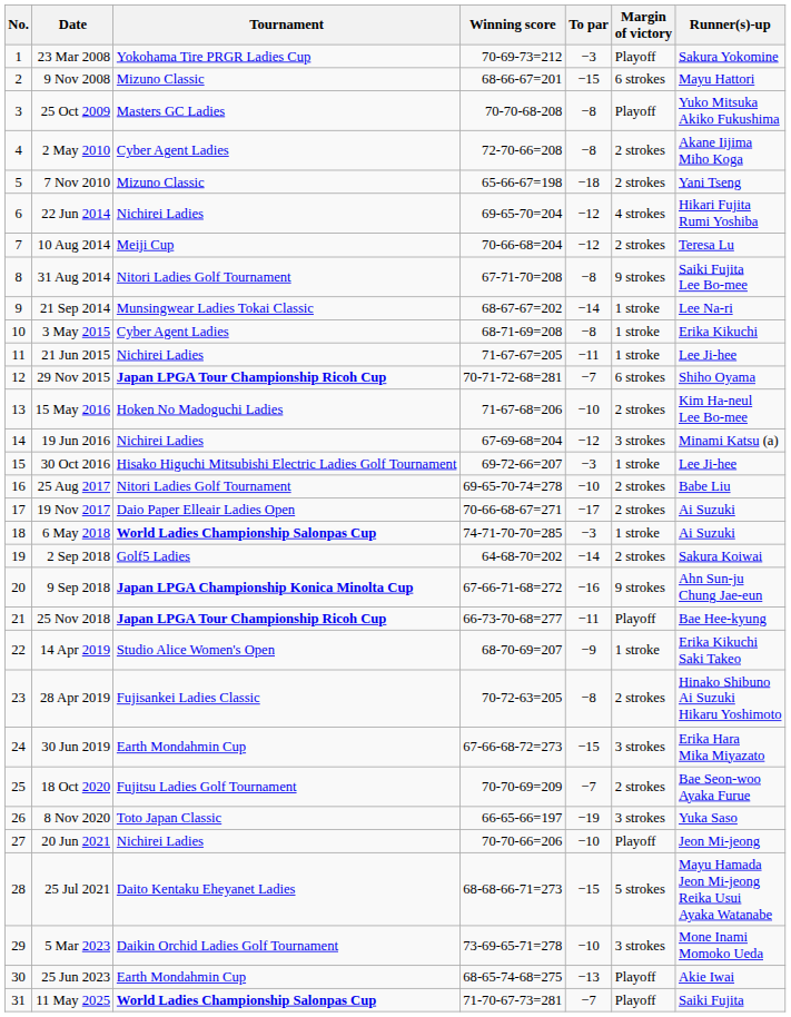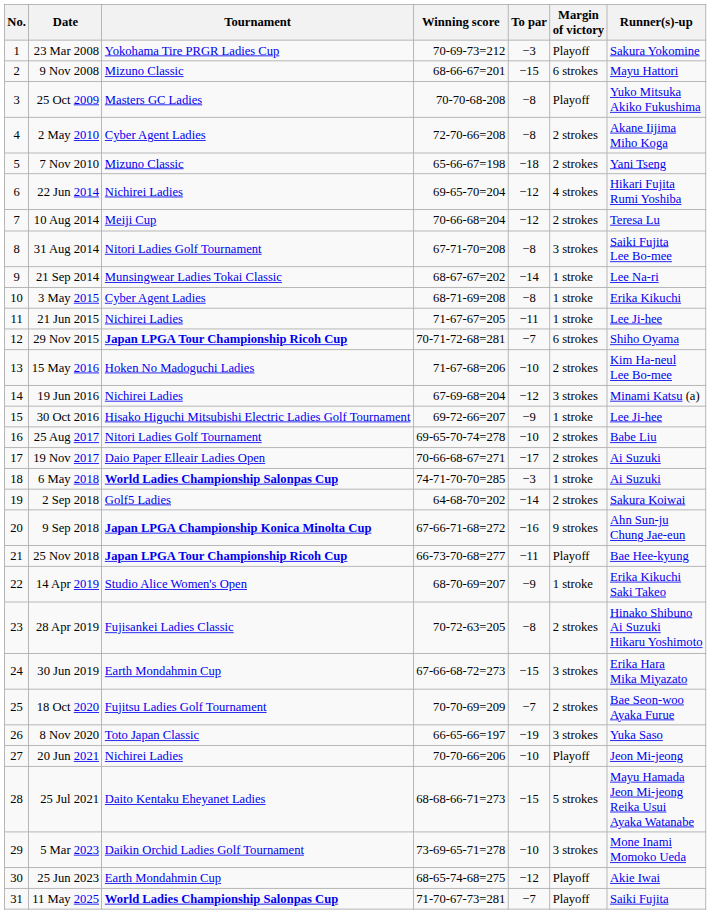 <table class="wikitable" style="font-size:95%;">
 <tr>
 <th>No.</th>
 <th>Date</th>
 <th>Tournament</th>
 <th>Winning score</th>
 <th>To par</th>
 <th>Margin<br>of victory</th>
 <th>Runner(s)-up</th>
 </tr>
 <tr>
 <td align=center>1</td>
 <td align=right>23 Mar 2008</td>
 <td><a href='#'>Yokohama Tire PRGR Ladies Cup</a></td>
 <td align=right>70-69-73=212</td>
 <td align=center>−3</td>
 <td>Playoff</td>
 <td> <a href='#'>Sakura Yokomine</a></td>
 </tr>
 <tr>
 <td align=center>2</td>
 <td align=right>9 Nov 2008</td>
 <td><a href='#'>Mizuno Classic</a></td>
 <td align=right>68-66-67=201</td>
 <td align=center>−15</td>
 <td>6 strokes</td>
 <td> <a href='#'>Mayu Hattori</a></td>
 </tr>
 <tr>
 <td align=center>3</td>
 <td align=right>25 Oct <a href='#'>2009</a></td>
 <td><a href='#'>Masters GC Ladies</a></td>
 <td align=right>70-70-68-208</td>
 <td align=center>−8</td>
 <td>Playoff</td>
 <td> <a href='#'>Yuko Mitsuka</a><br> <a href='#'>Akiko Fukushima</a></td>
 </tr>
 <tr>
 <td align=center>4</td>
 <td align=right>2 May <a href='#'>2010</a></td>
 <td><a href='#'>Cyber Agent Ladies</a></td>
 <td align=right>72-70-66=208</td>
 <td align=center>−8</td>
 <td>2 strokes</td>
 <td> <a href='#'>Akane Iijima</a><br> <a href='#'>Miho Koga</a></td>
 </tr>
 <tr>
 <td align=center>5</td>
 <td align=right>7 Nov 2010</td>
 <td><a href='#'>Mizuno Classic</a></td>
 <td align=right>65-66-67=198</td>
 <td align=center>−18</td>
 <td>2 strokes</td>
 <td> <a href='#'>Yani Tseng</a></td>
 </tr>
 <tr>
 <td align=center>6</td>
 <td align=right>22 Jun <a href='#'>2014</a></td>
 <td><a href='#'>Nichirei Ladies</a></td>
 <td align=right>69-65-70=204</td>
 <td align=center>−12</td>
 <td>4 strokes</td>
 <td> <a href='#'>Hikari Fujita</a><br> <a href='#'>Rumi Yoshiba</a></td>
 </tr>
 <tr>
 <td align=center>7</td>
 <td align=right>10 Aug 2014</td>
 <td><a href='#'>Meiji Cup</a></td>
 <td align=right>70-66-68=204</td>
 <td align=center>−12</td>
 <td>2 strokes</td>
 <td> <a href='#'>Teresa Lu</a></td>
 </tr>
 <tr>
 <td align=center>8</td>
 <td align=right>31 Aug 2014</td>
 <td><a href='#'>Nitori Ladies Golf Tournament</a></td>
 <td align=right>67-71-70=208</td>
 <td align=center>−8</td>
-<td>9 strokes</td>
+<td>3 strokes</td>
 <td> <a href='#'>Saiki Fujita</a><br> <a href='#'>Lee Bo-mee</a></td>
 </tr>
 <tr>
 <td align=center>9</td>
 <td align=right>21 Sep 2014</td>
 <td><a href='#'>Munsingwear Ladies Tokai Classic</a></td>
 <td align=right>68-67-67=202</td>
 <td align=center>−14</td>
 <td>1 stroke</td>
 <td> <a href='#'>Lee Na-ri</a></td>
 </tr>
 <tr>
 <td align=center>10</td>
 <td align=right>3 May <a href='#'>2015</a></td>
 <td><a href='#'>Cyber Agent Ladies</a></td>
 <td align=right>68-71-69=208</td>
 <td align=center>−8</td>
 <td>1 stroke</td>
 <td><a href='#'>Erika Kikuchi</a></td>
 </tr>
 <tr>
 <td align=center>11</td>
 <td align=right>21 Jun 2015</td>
 <td><a href='#'>Nichirei Ladies</a></td>
 <td align=right>71-67-67=205</td>
 <td align=center>−11</td>
 <td>1 stroke</td>
 <td> <a href='#'>Lee Ji-hee</a></td>
 </tr>
 <tr>
 <td align=center>12</td>
 <td align=right>29 Nov 2015</td>
 <td><strong><a href='#'>Japan LPGA Tour Championship Ricoh Cup</a></strong></td>
 <td align=right>70-71-72-68=281</td>
 <td align=center>−7</td>
 <td>6 strokes</td>
 <td> <a href='#'>Shiho Oyama</a></td>
 </tr>
 <tr>
 <td align=center>13</td>
 <td align=right>15 May <a href='#'>2016</a></td>
 <td><a href='#'>Hoken No Madoguchi Ladies</a></td>
 <td align=right>71-67-68=206</td>
 <td align=center>−10</td>
 <td>2 strokes</td>
 <td> <a href='#'>Kim Ha-neul</a><br> <a href='#'>Lee Bo-mee</a></td>
 </tr>
 <tr>
 <td align=center>14</td>
 <td align=right>19 Jun 2016</td>
 <td><a href='#'>Nichirei Ladies</a></td>
 <td align=right>67-69-68=204</td>
 <td align=center>−12</td>
 <td>3 strokes</td>
 <td> <a href='#'>Minami Katsu</a> (a)</td>
 </tr>
 <tr>
 <td align=center>15</td>
 <td align=right>30 Oct 2016</td>
 <td><a href='#'>Hisako Higuchi Mitsubishi Electric Ladies Golf Tournament</a></td>
 <td align=right>69-72-66=207</td>
-<td align=center>−3</td>
+<td align=center>−9</td>
 <td>1 stroke</td>
 <td> <a href='#'>Lee Ji-hee</a></td>
 </tr>
 <tr>
 <td align=center>16</td>
 <td align=right>25 Aug <a href='#'>2017</a></td>
 <td><a href='#'>Nitori Ladies Golf Tournament</a></td>
 <td align=right>69-65-70-74=278</td>
 <td align=center>−10</td>
 <td>2 strokes</td>
 <td> <a href='#'>Babe Liu</a></td>
 </tr>
 <tr>
 <td align=center>17</td>
 <td align=right>19 Nov <a href='#'>2017</a></td>
 <td><a href='#'>Daio Paper Elleair Ladies Open</a></td>
 <td align=right>70-66-68-67=271</td>
 <td align=center>−17</td>
 <td>2 strokes</td>
 <td> <a href='#'>Ai Suzuki</a></td>
 </tr>
 <tr>
 <td align=center>18</td>
 <td align=right>6 May <a href='#'>2018</a></td>
 <td><strong><a href='#'>World Ladies Championship Salonpas Cup</a></strong></td>
 <td align=right>74-71-70-70=285</td>
 <td align=center>−3</td>
 <td>1 stroke</td>
 <td> <a href='#'>Ai Suzuki</a></td>
 </tr>
 <tr>
 <td align=center>19</td>
 <td align=right>2 Sep 2018</td>
 <td><a href='#'>Golf5 Ladies</a></td>
 <td align=right>64-68-70=202</td>
 <td align=center>−14</td>
 <td>2 strokes</td>
 <td> <a href='#'>Sakura Koiwai</a></td>
 </tr>
 <tr>
 <td align=center>20</td>
 <td align=right>9 Sep 2018</td>
 <td><strong><a href='#'>Japan LPGA Championship Konica Minolta Cup</a></strong></td>
 <td align=right>67-66-71-68=272</td>
 <td align=center>−16</td>
 <td>9 strokes</td>
 <td> <a href='#'>Ahn Sun-ju</a><br> <a href='#'>Chung Jae-eun</a></td>
 </tr>
 <tr>
 <td align=center>21</td>
 <td align=right>25 Nov 2018</td>
 <td><strong><a href='#'>Japan LPGA Tour Championship Ricoh Cup</a></strong></td>
 <td align=right>66-73-70-68=277</td>
 <td align=center>−11</td>
 <td>Playoff</td>
 <td> <a href='#'>Bae Hee-kyung</a></td>
 </tr>
 <tr>
 <td align=center>22</td>
 <td align=right>14 Apr <a href='#'>2019</a></td>
 <td><a href='#'>Studio Alice Women's Open</a></td>
 <td align=right>68-70-69=207</td>
 <td align=center>−9</td>
 <td>1 stroke</td>
 <td> <a href='#'>Erika Kikuchi</a><br> <a href='#'>Saki Takeo</a></td>
 </tr>
 <tr>
 <td align=center>23</td>
 <td align=right>28 Apr 2019</td>
 <td><a href='#'>Fujisankei Ladies Classic</a></td>
 <td align=right>70-72-63=205</td>
 <td align=center>−8</td>
 <td>2 strokes</td>
 <td> <a href='#'>Hinako Shibuno</a><br> <a href='#'>Ai Suzuki</a><br> <a href='#'>Hikaru Yoshimoto</a></td>
 </tr>
 <tr>
 <td align=center>24</td>
 <td align=right>30 Jun 2019</td>
 <td><a href='#'>Earth Mondahmin Cup</a></td>
 <td align=right>67-66-68-72=273</td>
 <td align=center>−15</td>
 <td>3 strokes</td>
 <td> <a href='#'>Erika Hara</a><br> <a href='#'>Mika Miyazato</a></td>
 </tr>
 <tr>
 <td align=center>25</td>
 <td align=right>18 Oct <a href='#'>2020</a></td>
 <td><a href='#'>Fujitsu Ladies Golf Tournament</a></td>
 <td align=right>70-70-69=209</td>
 <td align=center>−7</td>
 <td>2 strokes</td>
 <td> <a href='#'>Bae Seon-woo</a><br> <a href='#'>Ayaka Furue</a></td>
 </tr>
 <tr>
 <td align=center>26</td>
 <td align=right>8 Nov 2020</td>
 <td><a href='#'>Toto Japan Classic</a></td>
 <td align=right>66-65-66=197</td>
 <td align=center>−19</td>
 <td>3 strokes</td>
 <td> <a href='#'>Yuka Saso</a></td>
 </tr>
 <tr>
 <td align=center>27</td>
 <td align=right>20 Jun <a href='#'>2021</a></td>
 <td><a href='#'>Nichirei Ladies</a></td>
 <td align=right>70-70-66=206</td>
 <td align=center>−10</td>
 <td>Playoff</td>
 <td> <a href='#'>Jeon Mi-jeong</a></td>
 </tr>
 <tr>
 <td align=center>28</td>
 <td align=right>25 Jul 2021</td>
 <td><a href='#'>Daito Kentaku Eheyanet Ladies</a></td>
 <td align=right>68-68-66-71=273</td>
 <td align=center>−15</td>
 <td>5 strokes</td>
 <td> <a href='#'>Mayu Hamada</a><br> <a href='#'>Jeon Mi-jeong</a><br> <a href='#'>Reika Usui</a><br> <a href='#'>Ayaka Watanabe</a></td>
 </tr>
 <tr>
 <td align=center>29</td>
 <td align=right>5 Mar <a href='#'>2023</a></td>
 <td><a href='#'>Daikin Orchid Ladies Golf Tournament</a></td>
 <td align=right>73-69-65-71=278</td>
 <td align=center>−10</td>
 <td>3 strokes</td>
 <td> <a href='#'>Mone Inami</a><br> <a href='#'>Momoko Ueda</a></td>
 </tr>
 <tr>
 <td align=center>30</td>
 <td align=right>25 Jun 2023</td>
 <td><a href='#'>Earth Mondahmin Cup</a></td>
 <td align=right>68-65-74-68=275</td>
-<td align=center>−13</td>
+<td align=center>−12</td>
 <td>Playoff</td>
 <td> <a href='#'>Akie Iwai</a></td>
 </tr>
 <tr>
 <td align=center>31</td>
 <td align=right>11 May <a href='#'>2025</a></td>
 <td><strong><a href='#'>World Ladies Championship Salonpas Cup</a></strong></td>
 <td align=right>71-70-67-73=281</td>
 <td align=center>−7</td>
 <td>Playoff</td>
 <td> <a href='#'>Saiki Fujita</a></td>
 </tr>
 </table>
